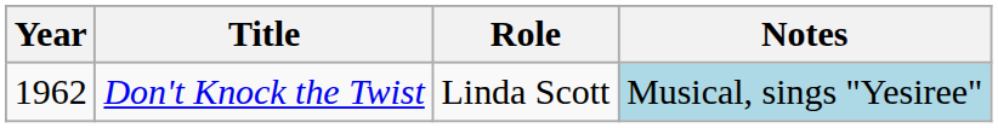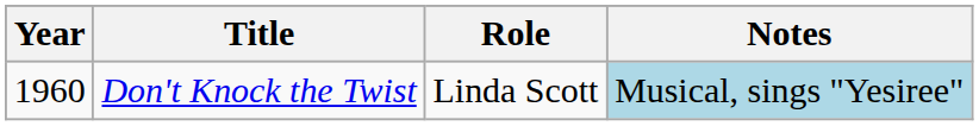 <table class="wikitable sortable">
 <tr>
 <th>Year</th>
 <th>Title</th>
 <th>Role</th>
 <th class="unsortable">Notes</th>
 </tr>
 <tr>
-<td>1962</td>
+<td>1960</td>
 <td><em><a href='#'>Don't Knock the Twist</a></em></td>
 <td>Linda Scott</td>
 <td style="background: lightblue;">Musical, sings "Yesiree"</td>
 </tr>
 </table>
